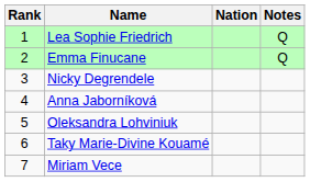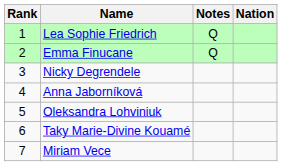 <table class="wikitable sortable" style="text-align:center">
 <tr>
 <th>Rank</th>
 <th>Name</th>
+<th>Notes</th>
 <th>Nation</th>
-<th>Notes</th>
 </tr>
 <tr bgcolor=bbffbb>
 <td>1</td>
 <td align=left><a href='#'>Lea Sophie Friedrich</a></td>
+<td>Q</td>
 <td align=left></td>
-<td>Q</td>
 </tr>
 <tr bgcolor=bbffbb>
 <td>2</td>
 <td align=left><a href='#'>Emma Finucane</a></td>
+<td>Q</td>
 <td align=left></td>
-<td>Q</td>
 </tr>
 <tr>
 <td>3</td>
 <td align=left><a href='#'>Nicky Degrendele</a></td>
+<td></td>
 <td align=left></td>
-<td></td>
 </tr>
 <tr>
 <td>4</td>
 <td align=left><a href='#'>Anna Jaborníková</a></td>
+<td></td>
 <td align=left></td>
-<td></td>
 </tr>
 <tr>
 <td>5</td>
 <td align=left><a href='#'>Oleksandra Lohviniuk</a></td>
+<td></td>
 <td align=left></td>
-<td></td>
 </tr>
 <tr>
 <td>6</td>
 <td align=left><a href='#'>Taky Marie-Divine Kouamé</a></td>
+<td></td>
 <td align=left></td>
-<td></td>
 </tr>
 <tr>
 <td>7</td>
 <td align=left><a href='#'>Miriam Vece</a></td>
+<td></td>
 <td align=left></td>
-<td></td>
 </tr>
 </table>
